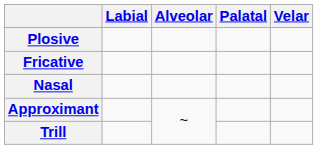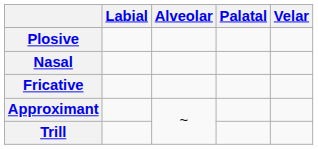 <table class="wikitable" style="text-align: center;">
 <tr>
 <th></th>
 <th scope="col"><a href='#'>Labial</a></th>
 <th scope="col"><a href='#'>Alveolar</a></th>
 <th scope="col"><a href='#'>Palatal</a></th>
 <th scope="col"><a href='#'>Velar</a></th>
 </tr>
 <tr>
 <th scope="row"><a href='#'>Plosive</a></th>
 <td> </td>
 <td> </td>
 <td>  </td>
 <td> </td>
 </tr>
 <tr>
-<th scope="row"><a href='#'>Fricative</a></th>
-<td>  </td>
-<td> </td>
+<th scope="row"><a href='#'>Nasal</a></th>
+<td></td>
+<td></td>
 <td></td>
 <td></td>
 </tr>
 <tr>
-<th scope="row"><a href='#'>Nasal</a></th>
-<td></td>
-<td></td>
+<th scope="row"><a href='#'>Fricative</a></th>
+<td>  </td>
+<td> </td>
 <td></td>
 <td></td>
 </tr>
 <tr>
 <th scope="row"><a href='#'>Approximant</a></th>
 <td></td>
 <td rowspan=2>~ </td>
 <td></td>
 <td></td>
 </tr>
 <tr>
 <th scope="row"><a href='#'>Trill</a></th>
 <td></td>
 <td></td>
 <td></td>
 </tr>
 </table>
